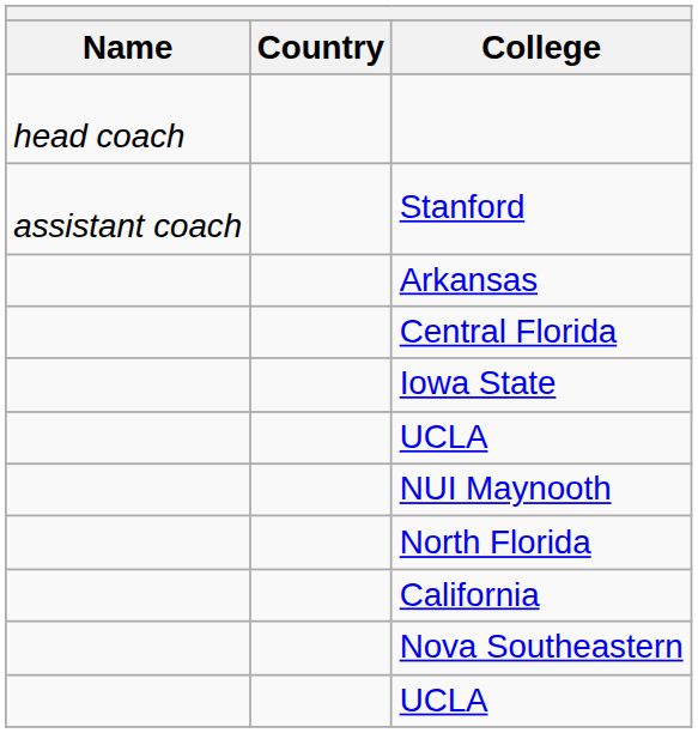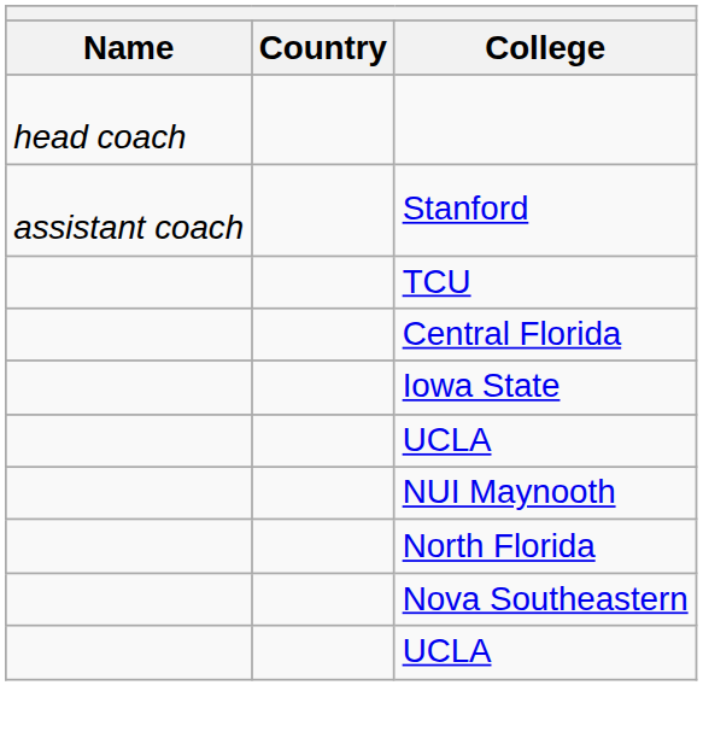 <table class="wikitable sortable">
 <tr>
 <th colspan=3></th>
 </tr>
 <tr>
 <th>Name</th>
 <th>Country</th>
 <th>College</th>
 </tr>
 <tr>
 <td><br><em>head coach</em></td>
 <td></td>
 <td></td>
 </tr>
 <tr>
 <td><br><em>assistant coach</em></td>
 <td></td>
 <td><a href='#'>Stanford</a></td>
 </tr>
 <tr>
 <td></td>
 <td></td>
-<td><a href='#'>Arkansas</a></td>
+<td><a href='#'>TCU</a></td>
 </tr>
 <tr>
 <td></td>
 <td></td>
 <td><a href='#'>Central Florida</a></td>
 </tr>
 <tr>
 <td></td>
 <td></td>
 <td><a href='#'>Iowa State</a></td>
 </tr>
 <tr>
 <td></td>
 <td></td>
 <td><a href='#'>UCLA</a></td>
 </tr>
 <tr>
 <td></td>
 <td></td>
 <td><a href='#'>NUI Maynooth</a></td>
 </tr>
 <tr>
 <td></td>
 <td></td>
 <td><a href='#'>North Florida</a></td>
 </tr>
 <tr>
 <td></td>
 <td></td>
-<td><a href='#'>California</a></td>
-</tr>
-<tr>
-<td></td>
-<td></td>
 <td><a href='#'>Nova Southeastern</a></td>
 </tr>
 <tr>
 <td></td>
 <td></td>
 <td><a href='#'>UCLA</a></td>
 </tr>
 </table>
